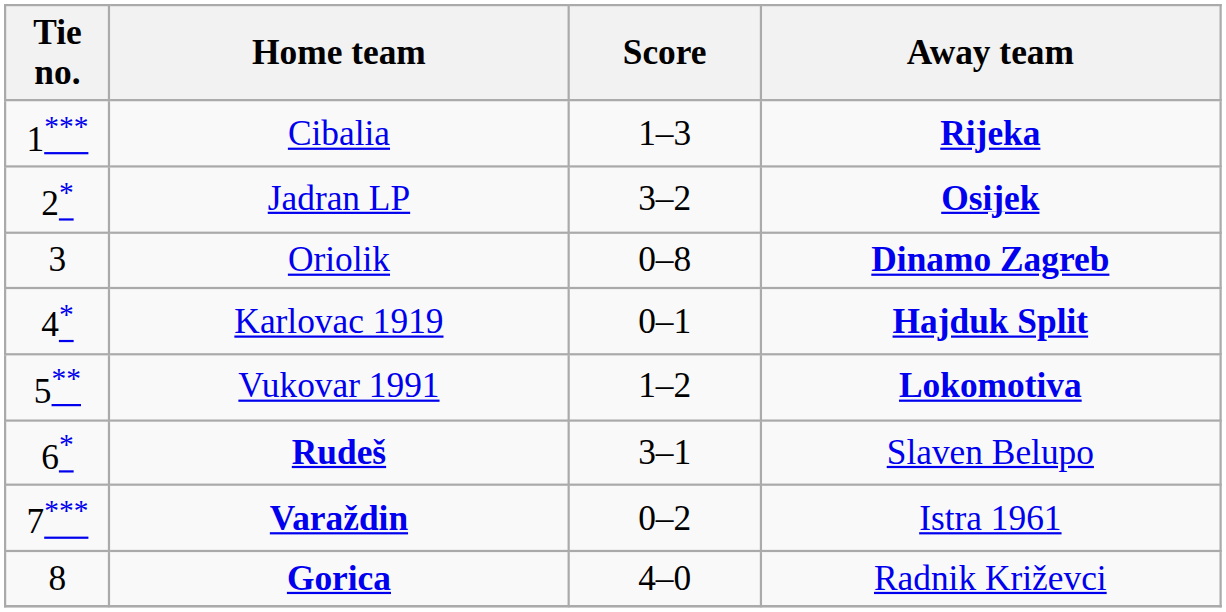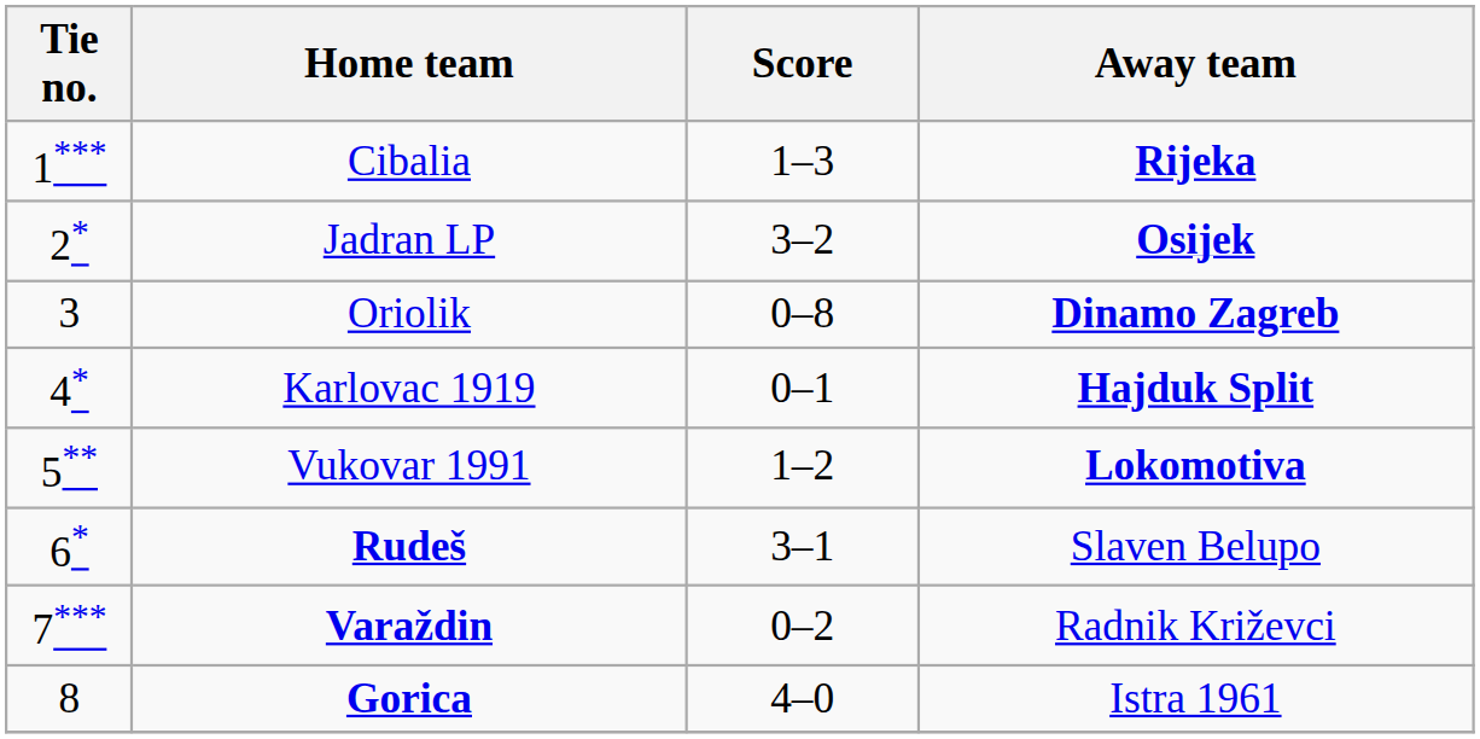 <table class="wikitable" style="text-align: center">
 <tr>
 <th width="40">Tie no.</th>
 <th width="200">Home team</th>
 <th width="80">Score</th>
 <th width="200">Away team</th>
 </tr>
 <tr>
 <td>1<a href='#'><sup>***</sup></a></td>
 <td><a href='#'>Cibalia</a></td>
 <td>1–3</td>
 <td><a href='#'><strong>Rijeka</strong></a></td>
 </tr>
 <tr>
 <td>2<a href='#'><sup>*</sup></a></td>
 <td><a href='#'>Jadran LP</a></td>
 <td>3–2</td>
 <td><a href='#'><strong>Osijek</strong></a></td>
 </tr>
 <tr>
 <td>3</td>
 <td><a href='#'>Oriolik</a></td>
 <td>0–8</td>
 <td><a href='#'><strong>Dinamo Zagreb</strong></a></td>
 </tr>
 <tr>
 <td>4<a href='#'><sup>*</sup></a></td>
 <td><a href='#'>Karlovac 1919</a></td>
 <td>0–1</td>
 <td><a href='#'><strong>Hajduk Split</strong></a></td>
 </tr>
 <tr>
 <td>5<a href='#'><sup>**</sup></a></td>
 <td><a href='#'>Vukovar 1991</a></td>
 <td>1–2</td>
 <td><a href='#'><strong>Lokomotiva</strong></a></td>
 </tr>
 <tr>
 <td>6<a href='#'><sup>*</sup></a></td>
 <td><a href='#'><strong>Rudeš</strong></a></td>
 <td>3–1</td>
 <td><a href='#'>Slaven Belupo</a></td>
 </tr>
 <tr>
 <td>7<a href='#'><sup>***</sup></a></td>
 <td><strong><a href='#'>Varaždin</a></strong></td>
 <td>0–2</td>
-<td><a href='#'>Istra 1961</a></td>
+<td><a href='#'>Radnik Križevci</a></td>
 </tr>
 <tr>
 <td>8</td>
 <td><a href='#'><strong>Gorica</strong></a></td>
 <td>4–0</td>
-<td><a href='#'>Radnik Križevci</a></td>
+<td><a href='#'>Istra 1961</a></td>
 </tr>
 <tr>
 </tr>
 </table>
